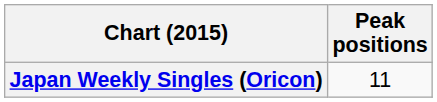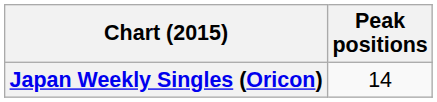 <table class="wikitable sortable plainrowheaders" style="text-align:center;">
 <tr>
 <th scope="col">Chart (2015)</th>
 <th scope="col">Peak<br>positions</th>
 </tr>
 <tr>
 <th scope="row"><a href='#'>Japan Weekly Singles</a> (<a href='#'>Oricon</a>)</th>
-<td>11</td>
+<td>14</td>
 </tr>
 </table>
